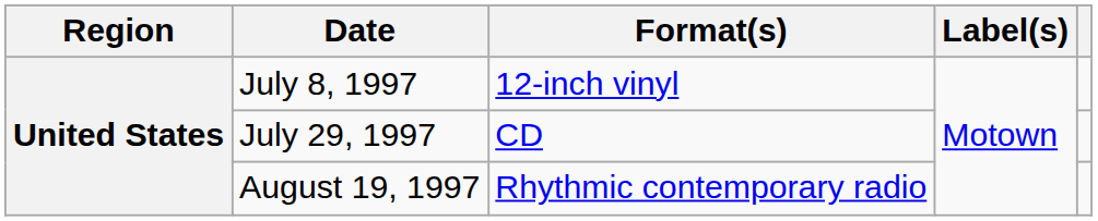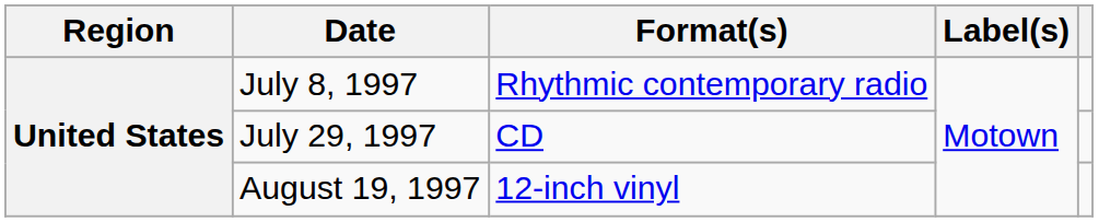 <table class="wikitable plainrowheaders">
 <tr>
 <th scope="col">Region</th>
 <th scope="col">Date</th>
 <th scope="col">Format(s)</th>
 <th scope="col">Label(s)</th>
 <th scope="col"></th>
 </tr>
 <tr>
 <th rowspan="3" scope="row">United States</th>
 <td>July 8, 1997</td>
-<td><a href='#'>12-inch vinyl</a></td>
+<td><a href='#'>Rhythmic contemporary radio</a></td>
 <td rowspan="3"><a href='#'>Motown</a></td>
 <td align="center"></td>
 </tr>
 <tr>
 <td>July 29, 1997</td>
 <td><a href='#'>CD</a></td>
 <td align="center"></td>
 </tr>
 <tr>
 <td>August 19, 1997</td>
-<td><a href='#'>Rhythmic contemporary radio</a></td>
+<td><a href='#'>12-inch vinyl</a></td>
 <td align="center"></td>
 </tr>
 </table>
